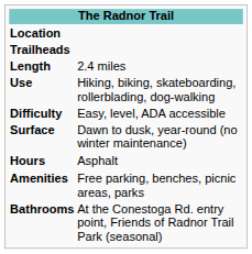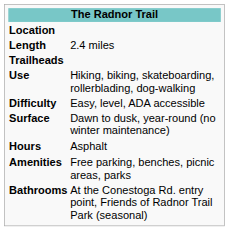 <table class="infobox" style="width: 20em;">
 <tr>
 <th style="background-color: #78c7c7" colspan="2"><div> The Radnor Trail </div></th>
 </tr>
 <tr>
 <td><strong>Location</strong></td>
 <td></td>
 </tr>
 <tr>
+<td><strong>Length</strong></td>
+<td>2.4 miles</td>
+</tr>
+<tr>
 <td><strong>Trailheads</strong></td>
 <td><br> </td>
-</tr>
-<tr>
-<td><strong>Length</strong></td>
-<td>2.4 miles</td>
 </tr>
 <tr>
 <td><strong>Use</strong></td>
 <td>Hiking, biking, skateboarding, rollerblading, dog-walking</td>
 </tr>
 <tr>
 <td><strong>Difficulty</strong></td>
 <td>Easy, level, ADA accessible</td>
 </tr>
 <tr>
 <td><strong>Surface </strong></td>
 <td>Dawn to dusk, year-round (no winter maintenance)</td>
 </tr>
 <tr>
 <td><strong>Hours</strong></td>
 <td>Asphalt</td>
 </tr>
 <tr>
 </tr>
 <tr>
 <td><strong>Amenities</strong></td>
 <td>Free parking, benches, picnic areas, parks</td>
 </tr>
 <tr>
 <td><strong>Bathrooms</strong></td>
 <td>At the Conestoga Rd. entry point, Friends of Radnor Trail Park (seasonal)</td>
 </tr>
 </table>
